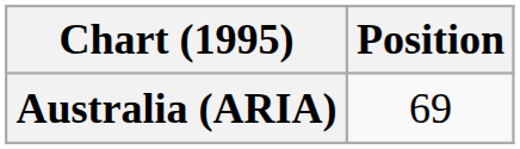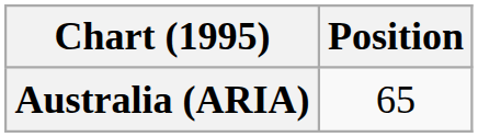 <table class="wikitable plainrowheaders" style="text-align:center">
 <tr>
 <th>Chart (1995)</th>
 <th>Position</th>
 </tr>
 <tr>
 <th scope="row">Australia (ARIA)</th>
-<td>69</td>
+<td>65</td>
 </tr>
 </table>
